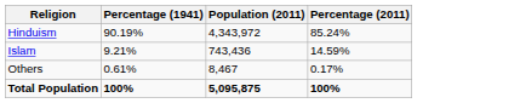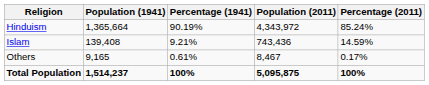 <table class="wikitable sortable">
 <tr>
 <th>Religion</th>
+<th>Population (1941)</th>
 <th>Percentage (1941)</th>
 <th>Population (2011)</th>
 <th>Percentage (2011)</th>
 </tr>
 <tr>
 <td><a href='#'>Hinduism</a> </td>
+<td>1,365,664</td>
 <td>90.19%</td>
 <td>4,343,972</td>
 <td>85.24%</td>
 </tr>
 <tr>
 <td><a href='#'>Islam</a> </td>
+<td>139,408</td>
 <td>9.21%</td>
 <td>743,436</td>
 <td>14.59%</td>
 </tr>
 <tr>
 <td>Others </td>
+<td>9,165</td>
 <td>0.61%</td>
 <td>8,467</td>
 <td>0.17%</td>
 </tr>
 <tr>
 <td><strong>Total Population</strong></td>
+<td><strong>1,514,237</strong></td>
 <td><strong>100%</strong></td>
 <td><strong>5,095,875</strong></td>
 <td><strong>100%</strong></td>
 </tr>
 </table>
